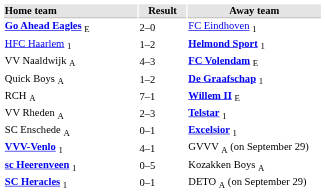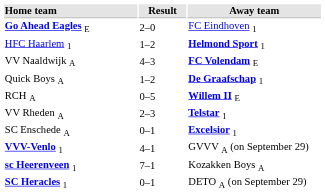 <table style="float:right;">
 <tr bgcolor="#E4E4E4">
 <th style="border-bottom:1px solid #AAAAAA" width="200" align="left">Home team</th>
 <th style="border-bottom:1px solid #AAAAAA" width="70" align="center">Result</th>
 <th style="border-bottom:1px solid #AAAAAA" width="200">Away team</th>
 </tr>
 <tr>
 <td><strong><a href='#'>Go Ahead Eagles</a></strong> <sub>E</sub></td>
 <td>2–0</td>
 <td><a href='#'>FC Eindhoven</a> <sub>1</sub></td>
 </tr>
 <tr>
 <td><a href='#'>HFC Haarlem</a> <sub>1</sub></td>
 <td>1–2</td>
 <td><strong><a href='#'>Helmond Sport</a></strong> <sub>1</sub></td>
 </tr>
 <tr>
 <td>VV Naaldwijk <sub>A</sub></td>
 <td>4–3</td>
 <td><strong><a href='#'>FC Volendam</a></strong> <sub>E</sub></td>
 </tr>
 <tr>
 <td>Quick Boys <sub>A</sub></td>
 <td>1–2</td>
 <td><strong><a href='#'>De Graafschap</a></strong> <sub>1</sub></td>
 </tr>
 <tr>
 <td>RCH <sub>A</sub></td>
-<td>7–1</td>
+<td>0–5</td>
 <td><strong><a href='#'>Willem II</a></strong> <sub>E</sub></td>
 </tr>
 <tr>
 <td>VV Rheden <sub>A</sub></td>
 <td>2–3</td>
 <td><strong><a href='#'>Telstar</a></strong> <sub>1</sub></td>
 </tr>
 <tr>
 <td>SC Enschede <sub>A</sub></td>
 <td>0–1</td>
 <td><strong><a href='#'>Excelsior</a></strong> <sub>1</sub></td>
 </tr>
 <tr>
 <td><strong><a href='#'>VVV-Venlo</a></strong> <sub>1</sub></td>
 <td>4–1</td>
 <td>GVVV <sub>A</sub> (on September 29)</td>
 </tr>
 <tr>
 <td><strong><a href='#'>sc Heerenveen</a></strong> <sub>1</sub></td>
-<td>0–5</td>
+<td>7–1</td>
 <td>Kozakken Boys <sub>A</sub></td>
 </tr>
 <tr>
 <td><strong><a href='#'>SC Heracles</a></strong> <sub>1</sub></td>
 <td>0–1</td>
 <td>DETO <sub>A</sub> (on September 29)</td>
 </tr>
 </table>
